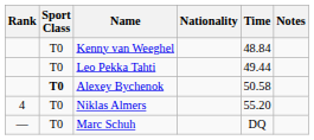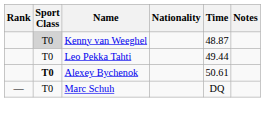 <table class="wikitable sortable" style="text-align:center">
 <tr>
 <th>Rank</th>
 <th>Sport<br>Class</th>
 <th>Name</th>
 <th>Nationality</th>
 <th>Time</th>
 <th>Notes</th>
 </tr>
 <tr>
 <td></td>
-<td>T0</td>
+<td style="background: lightgrey;">T0</td>
 <td align=left><a href='#'>Kenny van Weeghel</a></td>
 <td align=left></td>
-<td>48.84</td>
+<td>48.87</td>
 <td></td>
 </tr>
 <tr>
 <td></td>
 <td>T0</td>
 <td align=left><a href='#'>Leo Pekka Tahti</a></td>
 <td align=left></td>
 <td>49.44</td>
 <td></td>
 </tr>
 <tr>
 <td></td>
 <td><strong>T0</strong></td>
 <td align=left><a href='#'>Alexey Bychenok</a></td>
 <td align=left></td>
-<td>50.58</td>
-<td></td>
-</tr>
-<tr>
-<td>4</td>
-<td>T0</td>
-<td align=left><a href='#'>Niklas Almers</a></td>
-<td align=left></td>
-<td>55.20</td>
+<td>50.61</td>
 <td></td>
 </tr>
 <tr>
 <td>—</td>
 <td>T0</td>
 <td align=left><a href='#'>Marc Schuh</a></td>
 <td align=left></td>
 <td>DQ</td>
 <td></td>
 </tr>
 </table>
